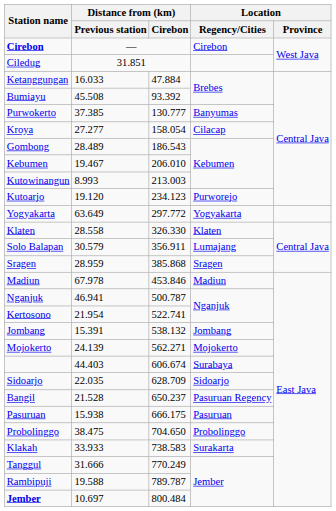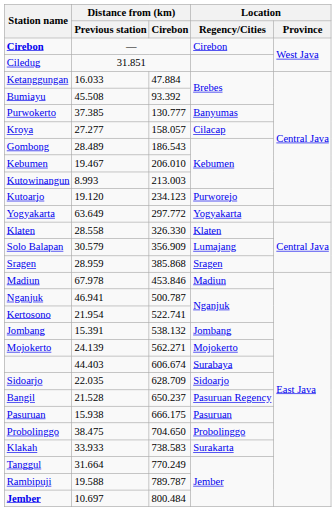 <table class="wikitable" rules="all">
 <tr>
 <th rowspan="2">Station name</th>
 <th colspan="2" style="width: 5em;">Distance from (km)</th>
 <th colspan="2" style="width: 5em;">Location</th>
 </tr>
 <tr>
 <th>Previous station</th>
 <th>Cirebon</th>
 <th>Regency/Cities</th>
 <th>Province</th>
 </tr>
 <tr>
 <td><strong><a href='#'>Cirebon</a></strong></td>
 <td colspan="2" align="center">—</td>
 <td><a href='#'>Cirebon</a></td>
 <td rowspan="2"><a href='#'>West Java</a></td>
 </tr>
 <tr>
 <td><a href='#'>Ciledug</a></td>
 <td colspan="2" align="center">31.851</td>
 <td></td>
 </tr>
 <tr>
 <td><a href='#'>Ketanggungan</a></td>
 <td>16.033</td>
 <td>47.884</td>
 <td rowspan="2"><a href='#'>Brebes</a></td>
 <td rowspan="8"><a href='#'>Central Java</a></td>
 </tr>
 <tr>
 <td><a href='#'>Bumiayu</a></td>
 <td>45.508</td>
 <td>93.392</td>
 </tr>
 <tr>
 <td><a href='#'>Purwokerto</a></td>
 <td>37.385</td>
 <td>130.777</td>
 <td><a href='#'>Banyumas</a></td>
 </tr>
 <tr>
 <td><a href='#'>Kroya</a></td>
 <td>27.277</td>
-<td>158.054</td>
+<td>158.057</td>
 <td><a href='#'>Cilacap</a></td>
 </tr>
 <tr>
 <td><a href='#'>Gombong</a></td>
 <td>28.489</td>
 <td>186.543</td>
 <td rowspan="3"><a href='#'>Kebumen</a></td>
 </tr>
 <tr>
 <td><a href='#'>Kebumen</a></td>
 <td>19.467</td>
 <td>206.010</td>
 </tr>
 <tr>
 <td><a href='#'>Kutowinangun</a></td>
 <td>8.993</td>
 <td>213.003</td>
 </tr>
 <tr>
 <td><a href='#'>Kutoarjo</a></td>
 <td>19.120</td>
 <td>234.123</td>
 <td><a href='#'>Purworejo</a></td>
 </tr>
 <tr>
 <td><a href='#'>Yogyakarta</a></td>
 <td>63.649</td>
 <td>297.772</td>
 <td><a href='#'>Yogyakarta</a></td>
 <td></td>
 </tr>
 <tr>
 <td><a href='#'>Klaten</a></td>
 <td>28.558</td>
 <td>326.330</td>
 <td><a href='#'>Klaten</a></td>
 <td rowspan="3"><a href='#'>Central Java</a></td>
 </tr>
 <tr>
 <td><a href='#'>Solo Balapan</a></td>
 <td>30.579</td>
-<td>356.911</td>
+<td>356.909</td>
 <td><a href='#'>Lumajang</a></td>
 </tr>
 <tr>
 <td><a href='#'>Sragen</a></td>
 <td>28.959</td>
 <td>385.868</td>
 <td><a href='#'>Sragen</a></td>
 </tr>
 <tr>
 <td><a href='#'>Madiun</a></td>
 <td>67.978</td>
 <td>453.846</td>
 <td><a href='#'>Madiun</a></td>
 <td rowspan="14"><a href='#'>East Java</a></td>
 </tr>
 <tr>
 <td><a href='#'>Nganjuk</a></td>
 <td>46.941</td>
 <td>500.787</td>
 <td rowspan="2"><a href='#'>Nganjuk</a></td>
 </tr>
 <tr>
 <td><a href='#'>Kertosono</a></td>
 <td>21.954</td>
 <td>522.741</td>
 </tr>
 <tr>
 <td><a href='#'>Jombang</a></td>
 <td>15.391</td>
 <td>538.132</td>
 <td><a href='#'>Jombang</a></td>
 </tr>
 <tr>
 <td><a href='#'>Mojokerto</a></td>
 <td>24.139</td>
 <td>562.271</td>
 <td><a href='#'>Mojokerto</a></td>
 </tr>
 <tr>
 <td></td>
 <td>44.403</td>
 <td>606.674</td>
 <td><a href='#'>Surabaya</a></td>
 </tr>
 <tr>
 <td><a href='#'>Sidoarjo</a></td>
 <td>22.035</td>
 <td>628.709</td>
 <td><a href='#'>Sidoarjo</a></td>
 </tr>
 <tr>
 <td><a href='#'>Bangil</a></td>
 <td>21.528</td>
 <td>650.237</td>
 <td><a href='#'>Pasuruan Regency</a></td>
 </tr>
 <tr>
 <td><a href='#'>Pasuruan</a></td>
 <td>15.938</td>
 <td>666.175</td>
 <td><a href='#'>Pasuruan</a></td>
 </tr>
 <tr>
 <td><a href='#'>Probolinggo</a></td>
 <td>38.475</td>
 <td>704.650</td>
 <td><a href='#'>Probolinggo</a></td>
 </tr>
 <tr>
 <td><a href='#'>Klakah</a></td>
 <td>33.933</td>
 <td>738.583</td>
 <td><a href='#'>Surakarta</a></td>
 </tr>
 <tr>
 <td><a href='#'>Tanggul</a></td>
-<td>31.666</td>
+<td>31.664</td>
 <td>770.249</td>
 <td rowspan="3"><a href='#'>Jember</a></td>
 </tr>
 <tr>
 <td><a href='#'>Rambipuji</a></td>
 <td>19.588</td>
 <td>789.787</td>
 </tr>
 <tr>
 <td><strong><a href='#'>Jember</a></strong></td>
 <td>10.697</td>
 <td>800.484</td>
 </tr>
 </table>
